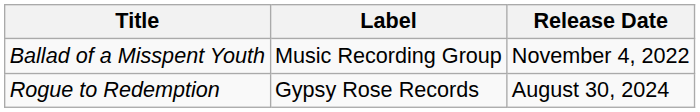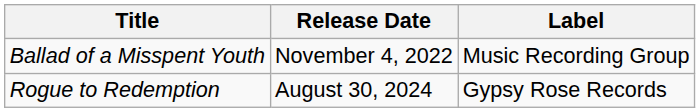 <table class="wikitable">
 <tr>
 <th>Title</th>
+<th>Release Date</th>
 <th>Label</th>
-<th>Release Date</th>
 </tr>
 <tr>
 <td><em>Ballad of a Misspent Youth</em></td>
+<td>November 4, 2022</td>
 <td>Music Recording Group</td>
-<td>November 4, 2022</td>
 </tr>
 <tr>
 <td><em>Rogue to Redemption</em></td>
+<td>August 30, 2024</td>
 <td>Gypsy Rose Records</td>
-<td>August 30, 2024</td>
 </tr>
 </table>
